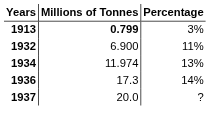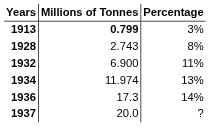 <table cellpadding="3" style="border-collapse: collapse;">
 <tr style="border-bottom:1px solid black;">
 <th style="border-right:1px solid black;">Years</th>
 <th style="border-right:1px solid black;">Millions of Tonnes</th>
 <th>Percentage</th>
 </tr>
 <tr align="right">
 <th style="border-right:1px solid black;">1913</th>
 <td style="border-right:1px solid black;"><strong>0.799</strong></td>
 <td>3%</td>
+</tr>
+<tr align="right">
+<th style="border-right:1px solid black;">1928</th>
+<td style="border-right:1px solid black;">2.743</td>
+<td>8%</td>
 </tr>
 <tr align="right">
 <th style="border-right:1px solid black;">1932</th>
 <td style="border-right:1px solid black;">6.900</td>
 <td>11%</td>
 </tr>
 <tr align="right">
 <th style="border-right:1px solid black;">1934</th>
 <td style="border-right:1px solid black;">11.974</td>
 <td>13%</td>
 </tr>
 <tr align="right">
 <th style="border-right:1px solid black;">1936</th>
 <td style="border-right:1px solid black;">17.3</td>
 <td>14%</td>
 </tr>
 <tr align="right">
 <th style="border-right:1px solid black;">1937</th>
 <td style="border-right:1px solid black;">20.0</td>
 <td>?</td>
 </tr>
 </table>
